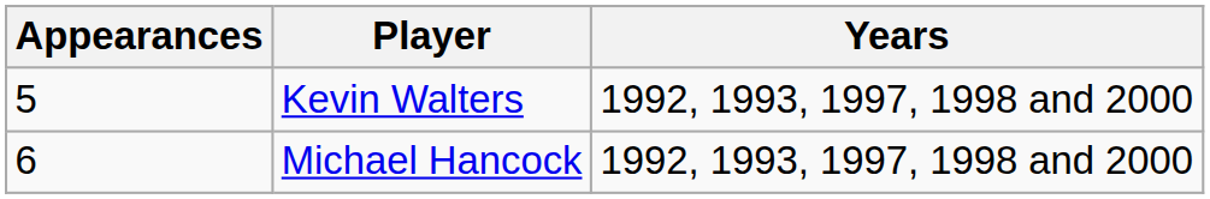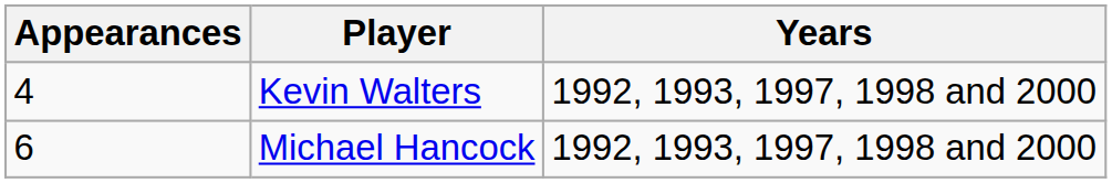 <table class="wikitable">
 <tr>
 <th>Appearances</th>
 <th>Player</th>
 <th>Years</th>
 </tr>
 <tr>
-<td>5</td>
+<td>4</td>
 <td><a href='#'>Kevin Walters</a></td>
 <td>1992, 1993, 1997, 1998 and 2000</td>
 </tr>
 <tr>
 <td>6</td>
 <td><a href='#'>Michael Hancock</a></td>
 <td>1992, 1993, 1997, 1998 and 2000</td>
 </tr>
 </table>
